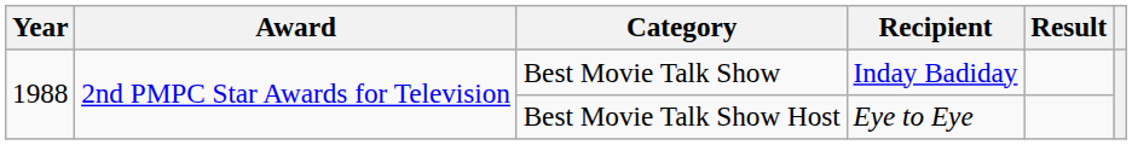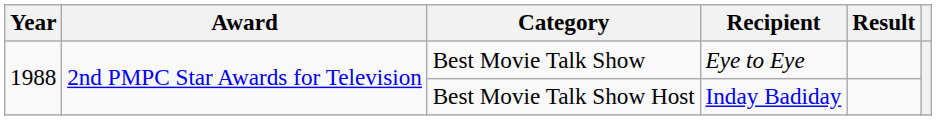 <table class="wikitable">
 <tr>
 <th>Year</th>
 <th>Award</th>
 <th>Category</th>
 <th>Recipient</th>
 <th>Result</th>
 <th></th>
 </tr>
 <tr>
 <td rowspan=2>1988</td>
 <td rowspan=2><a href='#'>2nd PMPC Star Awards for Television</a></td>
 <td>Best Movie Talk Show</td>
-<td><a href='#'>Inday Badiday</a></td>
+<td><em>Eye to Eye</em></td>
 <td></td>
 <th rowspan=2></th>
 </tr>
 <tr>
 <td>Best Movie Talk Show Host</td>
-<td><em>Eye to Eye</em></td>
+<td><a href='#'>Inday Badiday</a></td>
 <td></td>
 </tr>
 </table>
